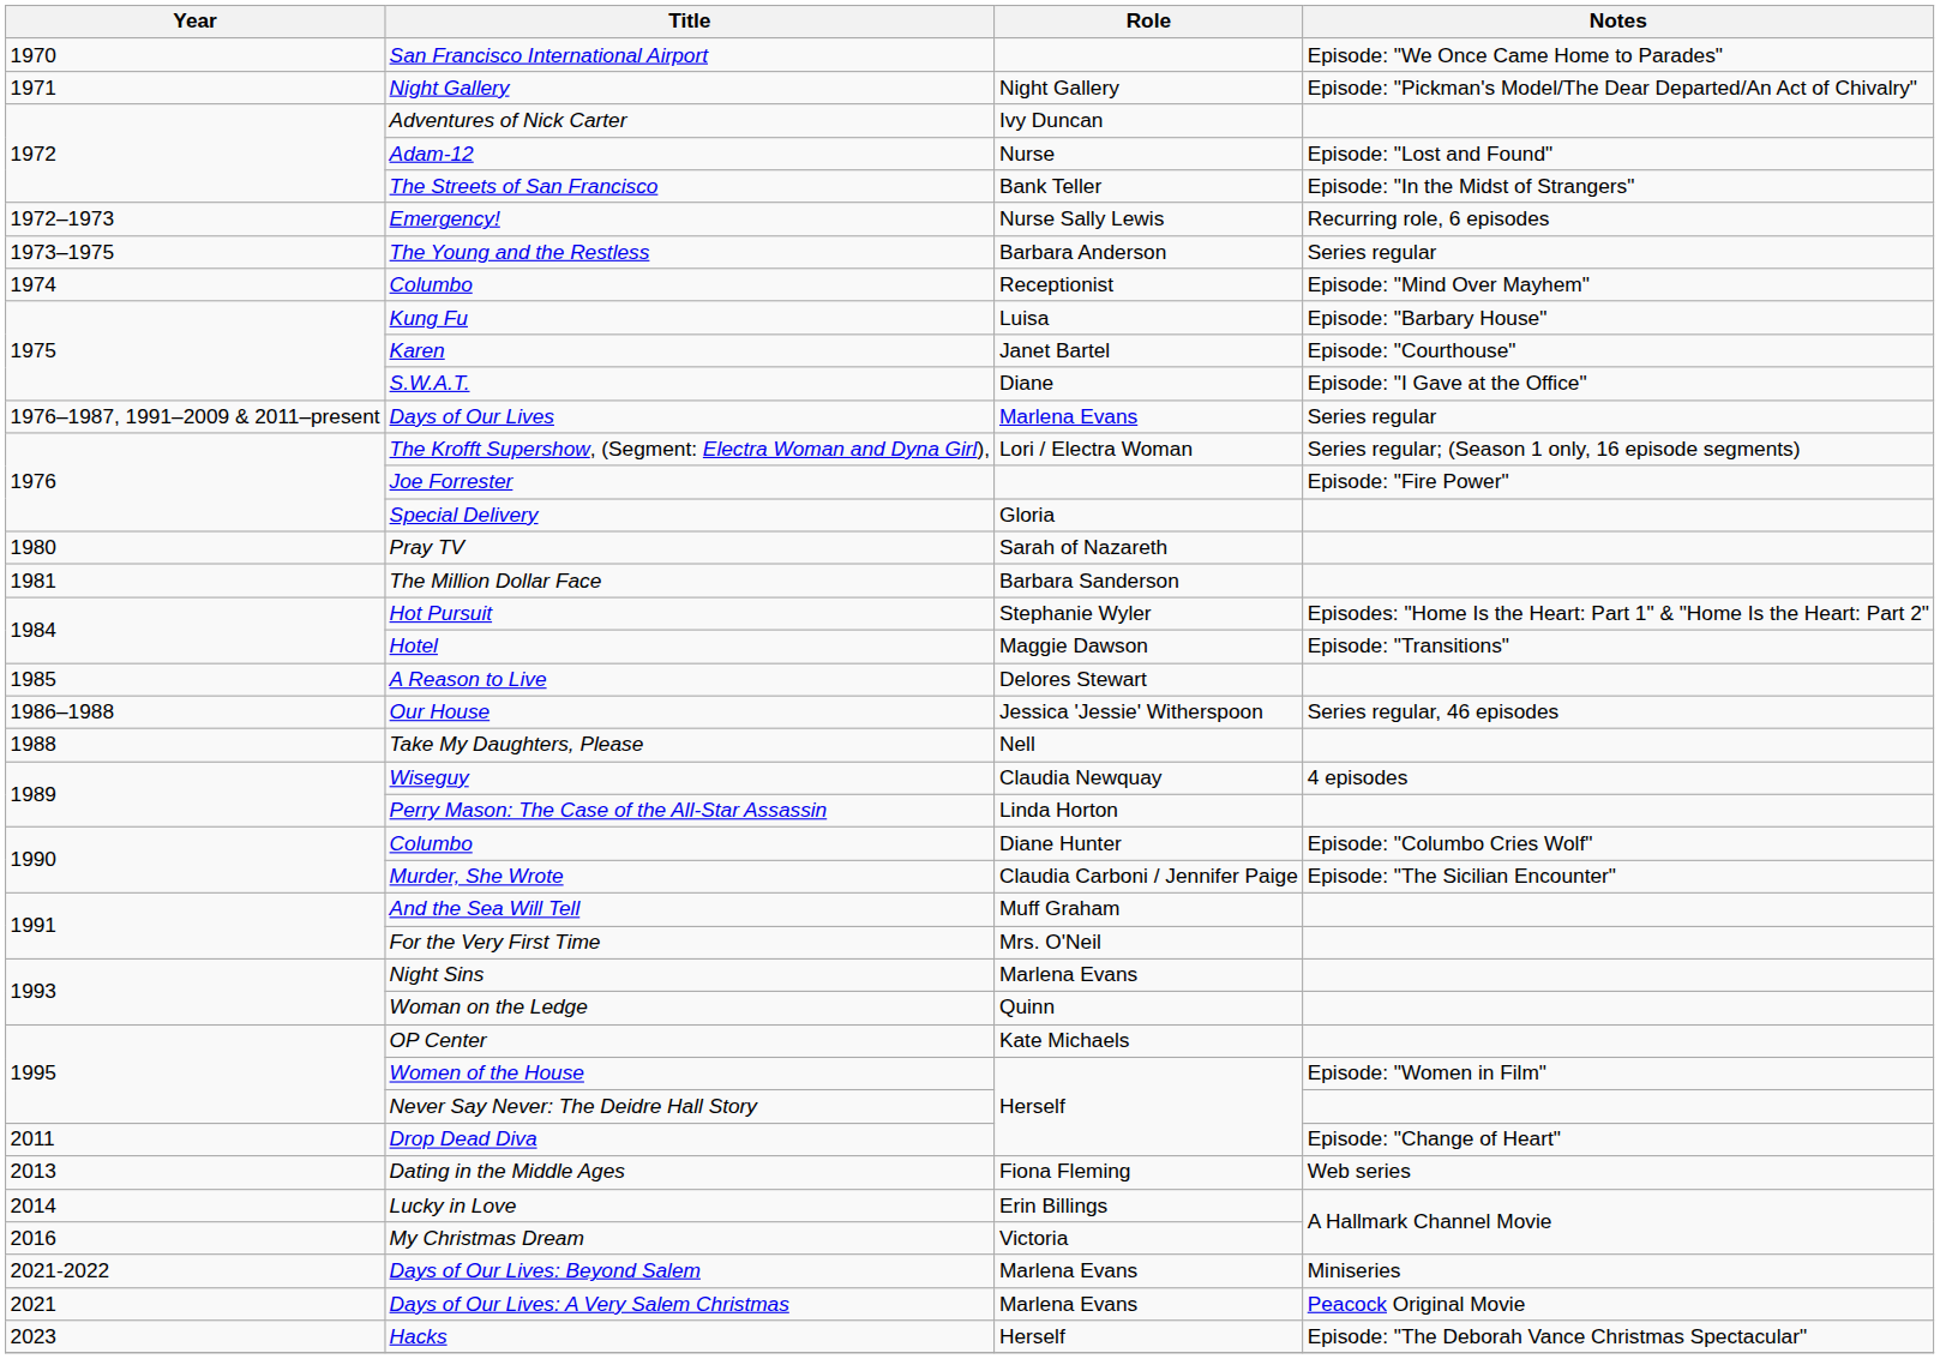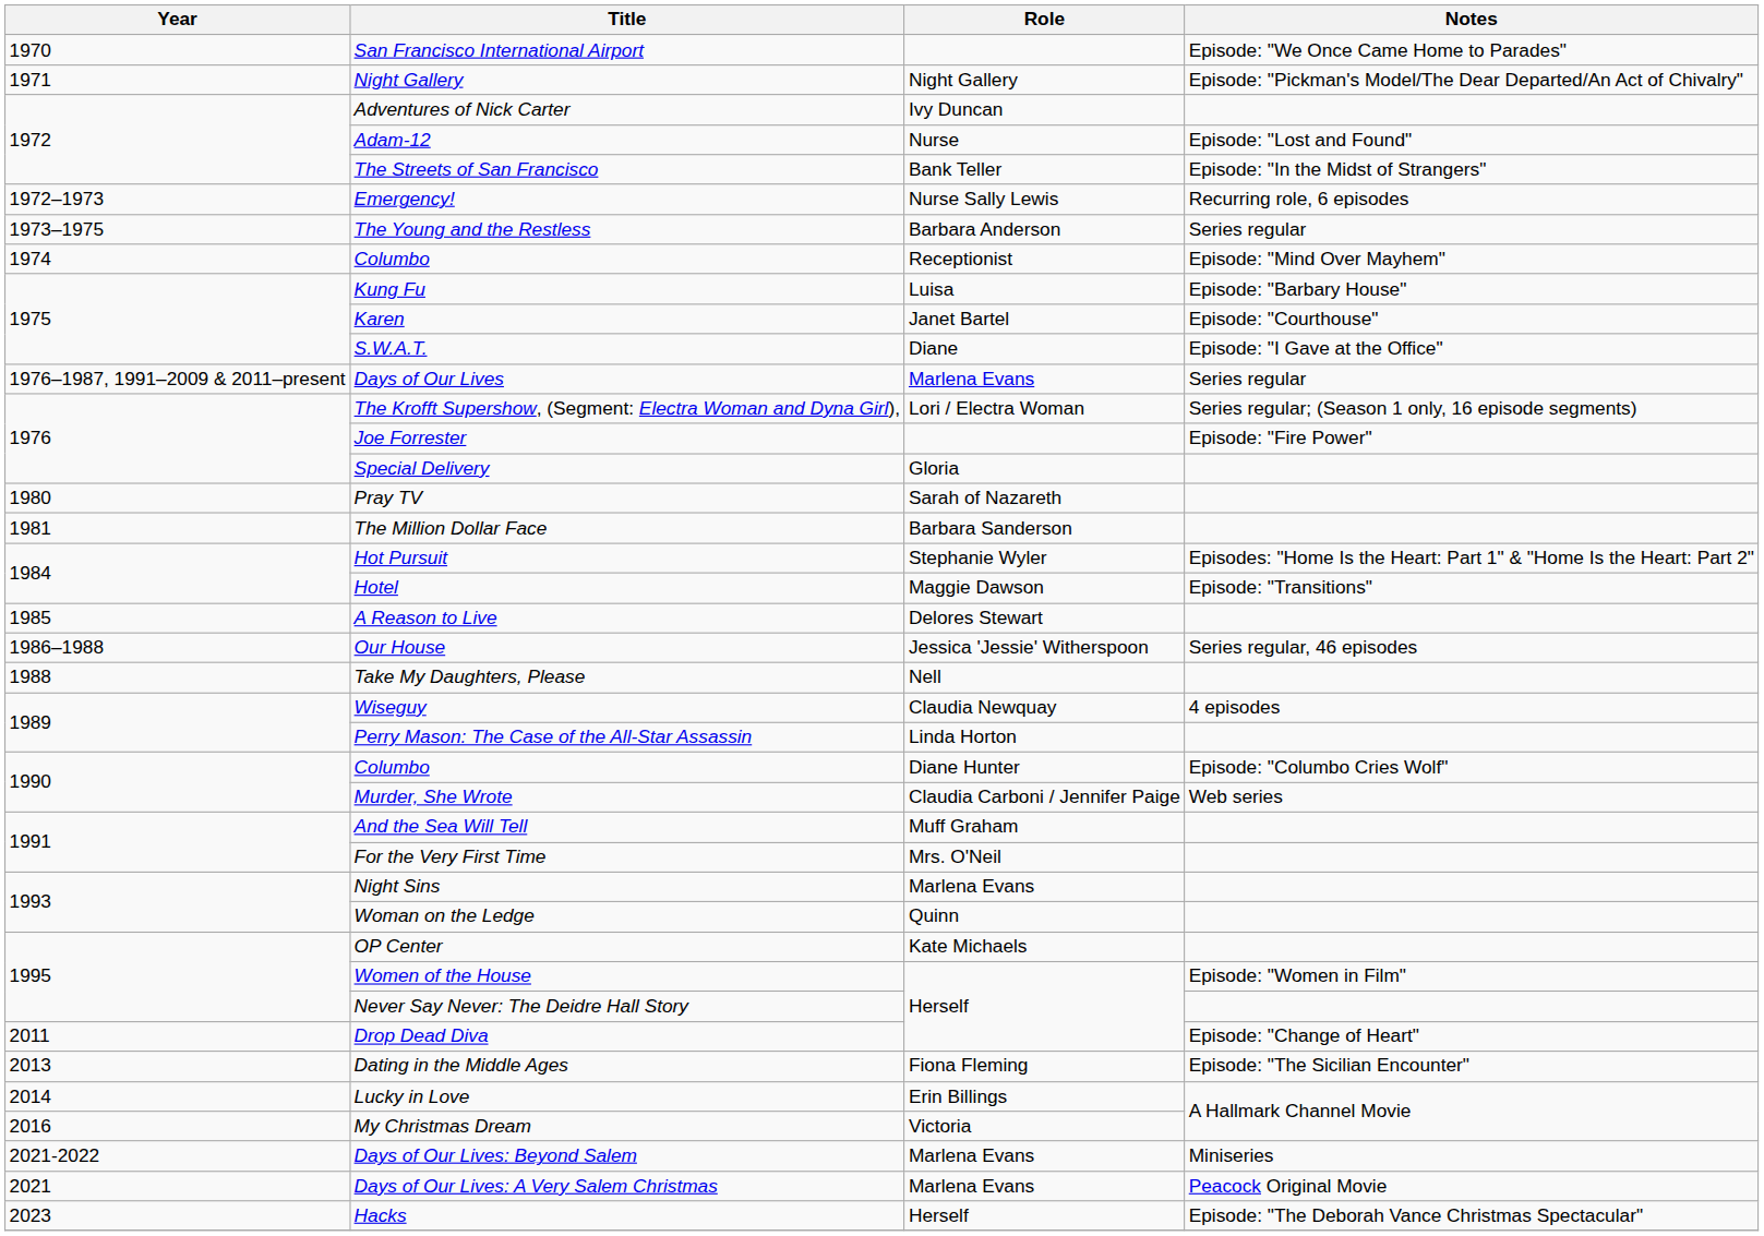 <table class="wikitable sortable">
 <tr>
 <th>Year</th>
 <th>Title</th>
 <th>Role</th>
 <th class="unsortable">Notes</th>
 </tr>
 <tr>
 <td>1970</td>
 <td><em><a href='#'>San Francisco International Airport</a></em></td>
 <td></td>
 <td>Episode: "We Once Came Home to Parades"</td>
 </tr>
 <tr>
 <td>1971</td>
 <td><em><a href='#'>Night Gallery</a></em></td>
 <td>Night Gallery</td>
 <td>Episode: "Pickman's Model/The Dear Departed/An Act of Chivalry"</td>
 </tr>
 <tr>
 <td rowspan=3>1972</td>
 <td><em>Adventures of Nick Carter</em></td>
 <td>Ivy Duncan</td>
 <td></td>
 </tr>
 <tr>
 <td><em><a href='#'>Adam-12</a></em></td>
 <td>Nurse</td>
 <td>Episode: "Lost and Found"</td>
 </tr>
 <tr>
 <td><em><a href='#'>The Streets of San Francisco</a></em></td>
 <td>Bank Teller</td>
 <td>Episode: "In the Midst of Strangers"</td>
 </tr>
 <tr>
 <td>1972–1973</td>
 <td><em><a href='#'>Emergency!</a></em></td>
 <td>Nurse Sally Lewis</td>
 <td>Recurring role, 6 episodes</td>
 </tr>
 <tr>
 <td>1973–1975</td>
 <td><em><a href='#'>The Young and the Restless</a></em></td>
 <td>Barbara Anderson</td>
 <td>Series regular</td>
 </tr>
 <tr>
 <td>1974</td>
 <td><em><a href='#'>Columbo</a></em></td>
 <td>Receptionist</td>
 <td>Episode: "Mind Over Mayhem"</td>
 </tr>
 <tr>
 <td rowspan=3>1975</td>
 <td><em><a href='#'>Kung Fu</a></em></td>
 <td>Luisa</td>
 <td>Episode: "Barbary House"</td>
 </tr>
 <tr>
 <td><em><a href='#'>Karen</a></em></td>
 <td>Janet Bartel</td>
 <td>Episode: "Courthouse"</td>
 </tr>
 <tr>
 <td><em><a href='#'>S.W.A.T.</a></em></td>
 <td>Diane</td>
 <td>Episode: "I Gave at the Office"</td>
 </tr>
 <tr>
 <td>1976–1987, 1991–2009 & 2011–present</td>
 <td><em><a href='#'>Days of Our Lives</a></em></td>
 <td><a href='#'>Marlena Evans</a></td>
 <td>Series regular</td>
 </tr>
 <tr>
 <td rowspan=3>1976</td>
 <td><em><a href='#'>The Krofft Supershow</a></em>, (Segment: <em><a href='#'>Electra Woman and Dyna Girl</a></em>),</td>
 <td>Lori / Electra Woman</td>
 <td>Series regular; (Season 1 only, 16 episode segments)</td>
 </tr>
 <tr>
 <td><em><a href='#'>Joe Forrester</a></em></td>
 <td></td>
 <td>Episode: "Fire Power"</td>
 </tr>
 <tr>
 <td><em><a href='#'>Special Delivery</a></em></td>
 <td>Gloria</td>
 <td></td>
 </tr>
 <tr>
 <td>1980</td>
 <td><em>Pray TV</em></td>
 <td>Sarah of Nazareth</td>
 <td></td>
 </tr>
 <tr>
 <td>1981</td>
 <td><em>The Million Dollar Face</em></td>
 <td>Barbara Sanderson</td>
 <td></td>
 </tr>
 <tr>
 <td rowspan=2>1984</td>
 <td><em><a href='#'>Hot Pursuit</a></em></td>
 <td>Stephanie Wyler</td>
 <td>Episodes: "Home Is the Heart: Part 1"  & "Home Is the Heart: Part 2"</td>
 </tr>
 <tr>
 <td><em><a href='#'>Hotel</a></em></td>
 <td>Maggie Dawson</td>
 <td>Episode: "Transitions"</td>
 </tr>
 <tr>
 <td>1985</td>
 <td><em><a href='#'>A Reason to Live</a></em></td>
 <td>Delores Stewart</td>
 <td></td>
 </tr>
 <tr>
 <td>1986–1988</td>
 <td><em><a href='#'>Our House</a></em></td>
 <td>Jessica 'Jessie' Witherspoon</td>
 <td>Series regular, 46 episodes</td>
 </tr>
 <tr>
 <td>1988</td>
 <td><em>Take My Daughters, Please</em></td>
 <td>Nell</td>
 <td></td>
 </tr>
 <tr>
 <td rowspan=2>1989</td>
 <td><em><a href='#'>Wiseguy</a></em></td>
 <td>Claudia Newquay</td>
 <td>4 episodes</td>
 </tr>
 <tr>
 <td><em><a href='#'>Perry Mason: The Case of the All-Star Assassin</a></em></td>
 <td>Linda Horton</td>
 <td></td>
 </tr>
 <tr>
 <td rowspan=2>1990</td>
 <td><em><a href='#'>Columbo</a></em></td>
 <td>Diane Hunter</td>
 <td>Episode: "Columbo Cries Wolf"</td>
 </tr>
 <tr>
 <td><em><a href='#'>Murder, She Wrote</a></em></td>
 <td>Claudia Carboni / Jennifer Paige</td>
-<td>Episode: "The Sicilian Encounter"</td>
+<td>Web series</td>
 </tr>
 <tr>
 <td rowspan=2>1991</td>
 <td><em><a href='#'>And the Sea Will Tell</a></em></td>
 <td>Muff Graham</td>
 <td></td>
 </tr>
 <tr>
 <td><em>For the Very First Time</em></td>
 <td>Mrs. O'Neil</td>
 <td></td>
 </tr>
 <tr>
 <td rowspan=2>1993</td>
 <td><em>Night Sins</em></td>
 <td>Marlena Evans</td>
 <td></td>
 </tr>
 <tr>
 <td><em>Woman on the Ledge</em></td>
 <td>Quinn</td>
 <td></td>
 </tr>
 <tr>
 <td rowspan=3>1995</td>
 <td><em>OP Center</em></td>
 <td>Kate Michaels</td>
 <td></td>
 </tr>
 <tr>
 <td><em><a href='#'>Women of the House</a></em></td>
 <td rowspan=3>Herself</td>
 <td>Episode: "Women in Film"</td>
 </tr>
 <tr>
 <td><em>Never Say Never: The Deidre Hall Story</em></td>
 <td></td>
 </tr>
 <tr>
 <td>2011</td>
 <td><em><a href='#'>Drop Dead Diva</a></em></td>
 <td>Episode: "Change of Heart"</td>
 </tr>
 <tr>
 <td>2013</td>
 <td><em>Dating in the Middle Ages</em></td>
 <td>Fiona Fleming</td>
-<td>Web series</td>
+<td>Episode: "The Sicilian Encounter"</td>
 </tr>
 <tr>
 <td>2014</td>
 <td><em>Lucky in Love</em></td>
 <td>Erin Billings</td>
 <td rowspan=2>A Hallmark Channel Movie</td>
 </tr>
 <tr>
 <td>2016</td>
 <td><em>My Christmas Dream</em></td>
 <td>Victoria</td>
 </tr>
 <tr>
 <td>2021-2022</td>
 <td><em><a href='#'>Days of Our Lives: Beyond Salem</a></em></td>
 <td>Marlena Evans</td>
 <td>Miniseries</td>
 </tr>
 <tr>
 <td>2021</td>
 <td><em><a href='#'>Days of Our Lives: A Very Salem Christmas</a></em></td>
 <td>Marlena Evans</td>
 <td><a href='#'>Peacock</a> Original Movie</td>
 </tr>
 <tr>
 <td>2023</td>
 <td><em><a href='#'>Hacks</a></em></td>
 <td>Herself</td>
 <td>Episode: "The Deborah Vance Christmas Spectacular"</td>
 </tr>
 <tr>
 </tr>
 </table>
